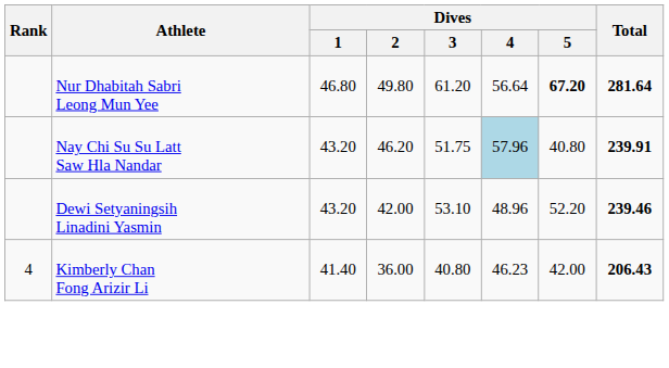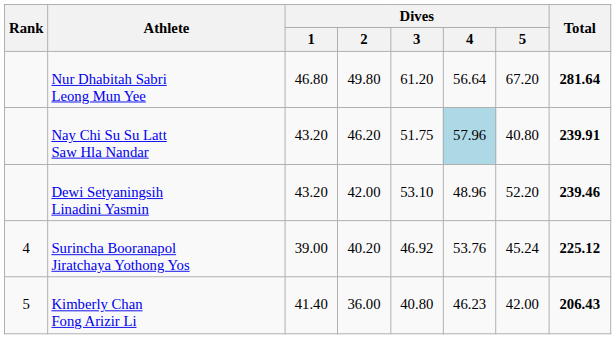 <table class=wikitable style="text-align:center">
 <tr>
 <th rowspan="2" width=40>Rank</th>
 <th rowspan="2" width=250>Athlete</th>
 <th colspan="5">Dives</th>
 <th rowspan="2" width=60>Total</th>
 </tr>
 <tr>
 <th width=50>1</th>
 <th width=50>2</th>
 <th width=50>3</th>
 <th width=50>4</th>
 <th width=50>5</th>
 </tr>
 <tr>
 <td></td>
 <td style="text-align:left"><br><a href='#'>Nur Dhabitah Sabri</a><br><a href='#'>Leong Mun Yee</a></td>
 <td>46.80</td>
 <td>49.80</td>
 <td>61.20</td>
 <td>56.64</td>
-<td><strong>67.20</strong></td>
+<td>67.20</td>
 <td><strong>281.64</strong></td>
 </tr>
 <tr>
 <td></td>
 <td style="text-align:left"><br><a href='#'>Nay Chi Su Su Latt</a><br><a href='#'>Saw Hla Nandar</a></td>
 <td>43.20</td>
 <td>46.20</td>
 <td>51.75</td>
 <td style="background: lightblue;">57.96</td>
 <td>40.80</td>
 <td><strong>239.91</strong></td>
 </tr>
 <tr>
 <td></td>
 <td style="text-align:left"><br><a href='#'>Dewi Setyaningsih</a><br><a href='#'>Linadini Yasmin</a></td>
 <td>43.20</td>
 <td>42.00</td>
 <td>53.10</td>
 <td>48.96</td>
 <td>52.20</td>
 <td><strong>239.46</strong></td>
 </tr>
 <tr>
 <td>4</td>
+<td style="text-align:left"><br><a href='#'>Surincha Booranapol</a><br><a href='#'>Jiratchaya Yothong Yos</a></td>
+<td>39.00</td>
+<td>40.20</td>
+<td>46.92</td>
+<td>53.76</td>
+<td>45.24</td>
+<td><strong>225.12</strong></td>
+</tr>
+<tr>
+<td>5</td>
 <td style="text-align:left"><br><a href='#'>Kimberly Chan</a><br><a href='#'>Fong Arizir Li</a></td>
 <td>41.40</td>
 <td>36.00</td>
 <td>40.80</td>
 <td>46.23</td>
 <td>42.00</td>
 <td><strong>206.43</strong></td>
 </tr>
 </table>
